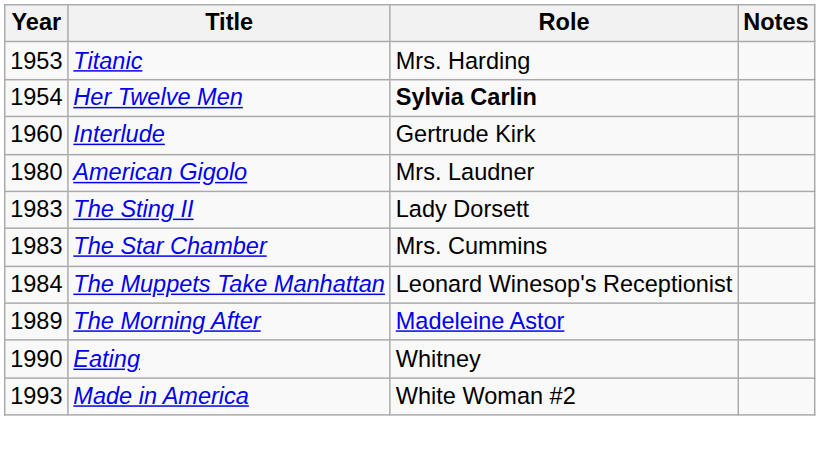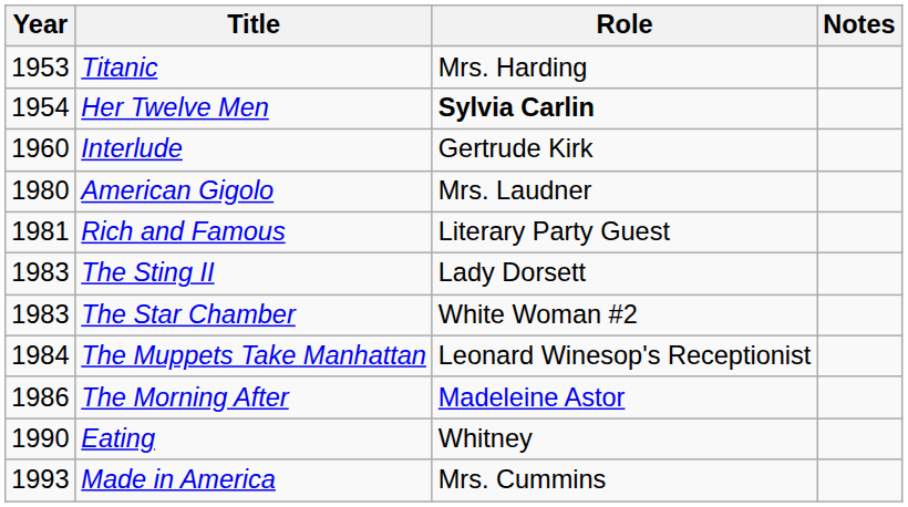 <table class="wikitable">
 <tr>
 <th>Year</th>
 <th>Title</th>
 <th>Role</th>
 <th>Notes</th>
 </tr>
 <tr>
 <td>1953</td>
 <td><em><a href='#'>Titanic</a></em></td>
 <td>Mrs. Harding</td>
 <td></td>
 </tr>
 <tr>
 <td>1954</td>
 <td><em><a href='#'>Her Twelve Men</a></em></td>
 <td><strong>Sylvia Carlin</strong></td>
 <td></td>
 </tr>
 <tr>
 <td>1960</td>
 <td><em><a href='#'>Interlude</a></em></td>
 <td>Gertrude Kirk</td>
 <td></td>
 </tr>
 <tr>
 <td>1980</td>
 <td><em><a href='#'>American Gigolo</a></em></td>
 <td>Mrs. Laudner</td>
 <td></td>
 </tr>
 <tr>
+<td>1981</td>
+<td><em><a href='#'>Rich and Famous</a></em></td>
+<td>Literary Party Guest</td>
+<td></td>
+</tr>
+<tr>
 <td>1983</td>
 <td><em><a href='#'>The Sting II</a></em></td>
 <td>Lady Dorsett</td>
 <td></td>
 </tr>
 <tr>
 <td>1983</td>
 <td><em><a href='#'>The Star Chamber</a></em></td>
-<td>Mrs. Cummins</td>
+<td>White Woman #2</td>
 <td></td>
 </tr>
 <tr>
 <td>1984</td>
 <td><em><a href='#'>The Muppets Take Manhattan</a></em></td>
 <td>Leonard Winesop's Receptionist</td>
 <td></td>
 </tr>
 <tr>
-<td>1989</td>
+<td>1986</td>
 <td><em><a href='#'>The Morning After</a></em></td>
 <td><a href='#'>Madeleine Astor</a></td>
 <td></td>
 </tr>
 <tr>
 <td>1990</td>
 <td><em><a href='#'>Eating</a></em></td>
 <td>Whitney</td>
 <td></td>
 </tr>
 <tr>
 <td>1993</td>
 <td><em><a href='#'>Made in America</a></em></td>
-<td>White Woman #2</td>
+<td>Mrs. Cummins</td>
 <td></td>
 </tr>
 </table>
